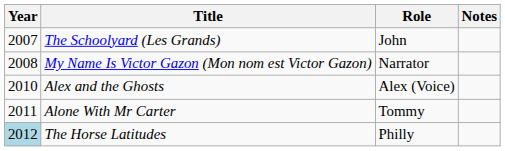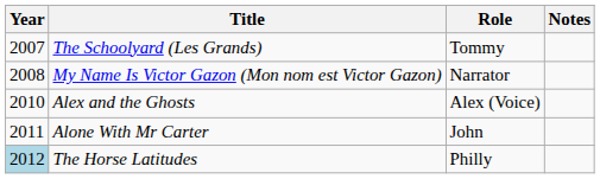 <table class="wikitable sortable">
 <tr>
 <th>Year</th>
 <th>Title</th>
 <th>Role</th>
 <th class="unsortable">Notes</th>
 </tr>
 <tr>
 <td>2007</td>
 <td data-sort-value="Schoolyard, The"><em><a href='#'>The Schoolyard</a> (Les Grands)</em></td>
-<td>John</td>
+<td>Tommy</td>
 <td></td>
 </tr>
 <tr>
 <td>2008</td>
 <td><em><a href='#'>My Name Is Victor Gazon</a> (Mon nom est Victor Gazon)</em></td>
 <td>Narrator</td>
 <td></td>
 </tr>
 <tr>
 <td>2010</td>
 <td><em>Alex and the Ghosts</em></td>
 <td>Alex (Voice)</td>
 <td></td>
 </tr>
 <tr>
 <td>2011</td>
 <td><em>Alone With Mr Carter</em></td>
-<td>Tommy</td>
+<td>John</td>
 <td></td>
 </tr>
 <tr>
 <td style="background: lightblue;">2012</td>
 <td data-sort-value="Horse Latitudes, The"><em>The Horse Latitudes</em></td>
 <td>Philly</td>
 <td></td>
 </tr>
 </table>
